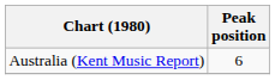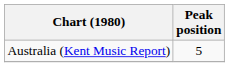 <table class="wikitable sortable">
 <tr>
 <th>Chart (1980)</th>
 <th>Peak<br>position</th>
 </tr>
 <tr>
 <td>Australia (<a href='#'>Kent Music Report</a>)</td>
-<td style="text-align:center;">6</td>
+<td style="text-align:center;">5</td>
 </tr>
 <tr>
 </tr>
 <tr>
 </tr>
 <tr>
 </tr>
 <tr>
 </tr>
 <tr>
 </tr>
 <tr>
 </tr>
 </table>
